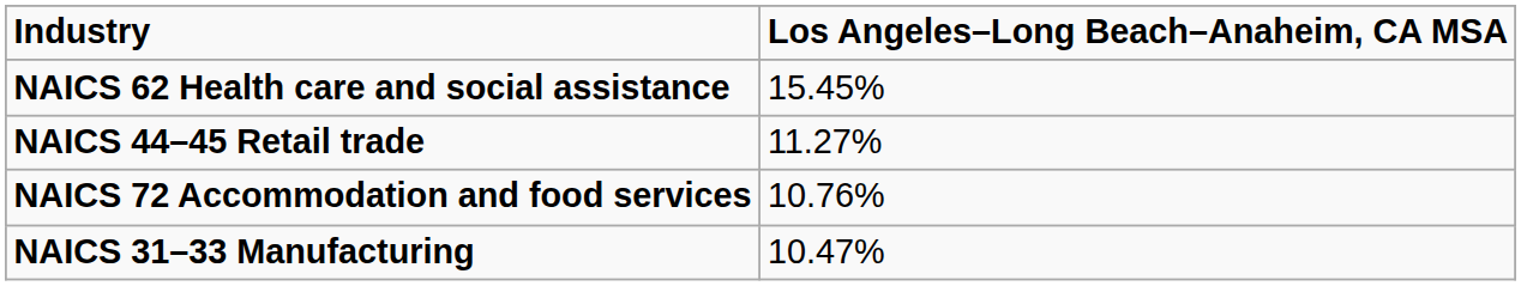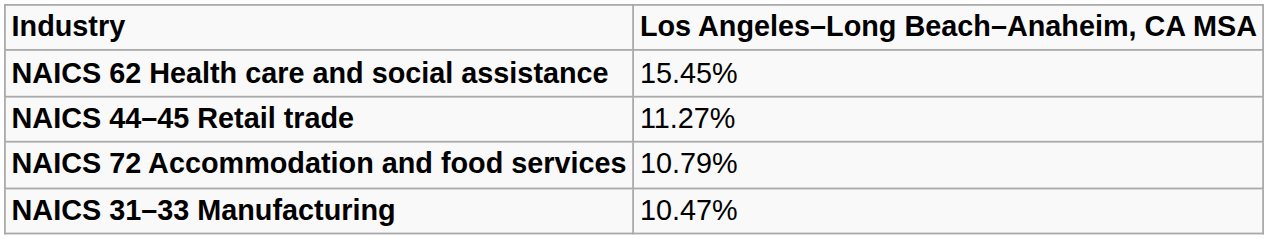 <table class="wikitable">
 <tr>
 <td><strong>Industry</strong></td>
 <td><strong>Los Angeles–Long Beach–Anaheim, CA MSA</strong></td>
 </tr>
 <tr>
 <td><strong>NAICS 62 Health care and social assistance</strong></td>
 <td>15.45%</td>
 </tr>
 <tr>
 <td><strong>NAICS 44–45 Retail trade</strong></td>
 <td>11.27%</td>
 </tr>
 <tr>
 <td><strong>NAICS 72 Accommodation and food services</strong></td>
-<td>10.76%</td>
+<td>10.79%</td>
 </tr>
 <tr>
 <td><strong>NAICS 31–33 Manufacturing</strong></td>
 <td>10.47%</td>
 </tr>
 </table>
